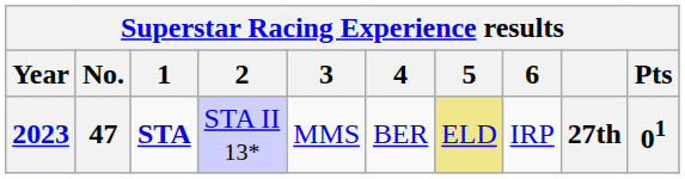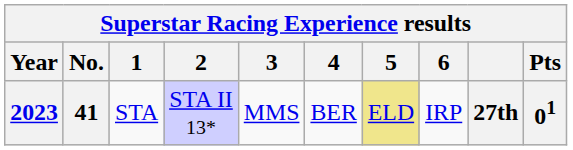 <table class="wikitable" style="text-align:center">
 <tr>
 <th colspan=10><a href='#'>Superstar Racing Experience</a> results</th>
 </tr>
 <tr>
 <th>Year</th>
 <th>No.</th>
 <th>1</th>
 <th>2</th>
 <th>3</th>
 <th>4</th>
 <th>5</th>
 <th>6</th>
 <th></th>
 <th>Pts</th>
 </tr>
 <tr>
 <th><a href='#'>2023</a></th>
-<th>47</th>
-<td><strong><a href='#'>STA</a></strong></td>
+<th>41</th>
+<td><a href='#'>STA</a></td>
 <td style="background:#CFCFFF;"><a href='#'>STA II</a><br><small>13*</small></td>
 <td><a href='#'>MMS</a></td>
 <td><a href='#'>BER</a></td>
 <td style="background: khaki;"><a href='#'>ELD</a></td>
 <td><a href='#'>IRP</a></td>
 <th>27th</th>
 <th>0<sup>1</sup></th>
 </tr>
 </table>
